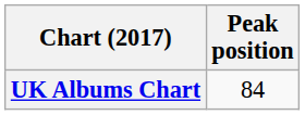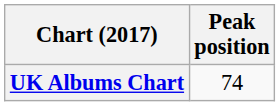 <table class="wikitable plainrowheaders" border="1">
 <tr>
 <th scope="col">Chart (2017)</th>
 <th scope="col">Peak<br>position</th>
 </tr>
 <tr>
 <th scope="row"><a href='#'>UK Albums Chart</a></th>
-<td style="text-align:center;">84</td>
+<td style="text-align:center;">74</td>
 </tr>
 </table>
